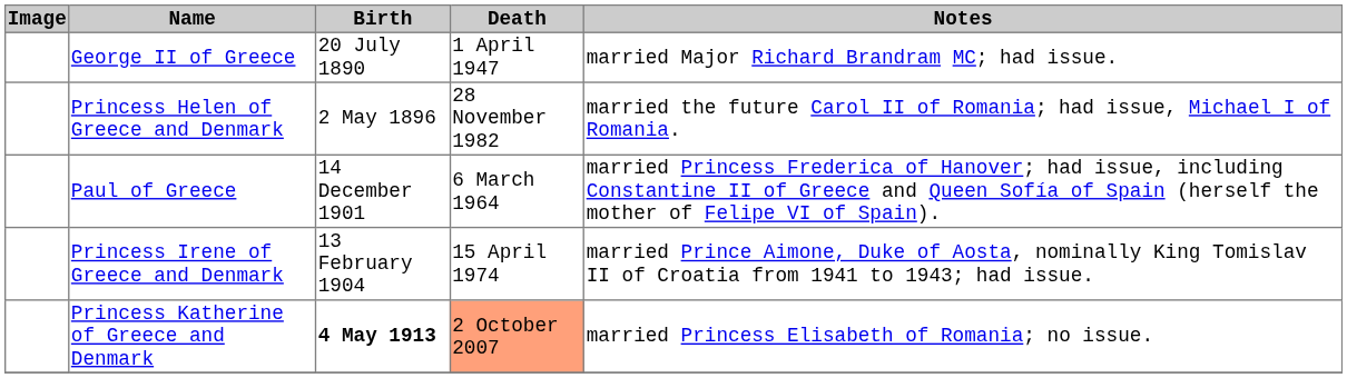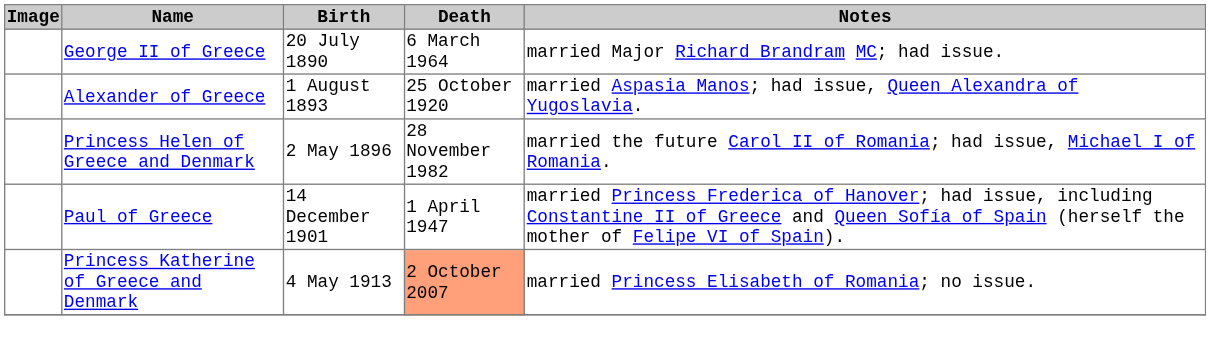 <table border="1" style="border-collapse: collapse;">
 <tr style="background:#ccc;">
 <th>Image</th>
 <th>Name</th>
 <th>Birth</th>
 <th>Death</th>
 <th>Notes</th>
 </tr>
 <tr>
 <td align=center></td>
 <td><a href='#'>George II of Greece</a></td>
 <td>20 July 1890</td>
-<td>1 April 1947</td>
+<td>6 March 1964</td>
 <td>married Major <a href='#'>Richard Brandram</a> <a href='#'>MC</a>; had issue.</td>
+</tr>
+<tr>
+<td align=center></td>
+<td><a href='#'>Alexander of Greece</a></td>
+<td>1 August 1893</td>
+<td>25 October 1920</td>
+<td>married <a href='#'>Aspasia Manos</a>; had issue, <a href='#'>Queen Alexandra of Yugoslavia</a>.</td>
 </tr>
 <tr>
 <td align=center></td>
 <td><a href='#'>Princess Helen of Greece and Denmark</a></td>
 <td>2 May 1896</td>
 <td>28 November 1982</td>
 <td>married the future <a href='#'>Carol II of Romania</a>; had issue, <a href='#'>Michael I of Romania</a>.</td>
 </tr>
 <tr>
 <td align=center></td>
 <td><a href='#'>Paul of Greece</a></td>
 <td>14 December 1901</td>
-<td>6 March 1964</td>
+<td>1 April 1947</td>
 <td>married <a href='#'>Princess Frederica of Hanover</a>; had issue, including <a href='#'>Constantine II of Greece</a> and <a href='#'>Queen Sofía of Spain</a> (herself the mother of <a href='#'>Felipe VI of Spain</a>).</td>
 </tr>
 <tr>
 <td align=center></td>
-<td><a href='#'>Princess Irene of Greece and Denmark</a></td>
-<td>13 February 1904</td>
-<td>15 April 1974</td>
-<td>married <a href='#'>Prince Aimone, Duke of Aosta</a>, nominally King Tomislav II of Croatia from 1941 to 1943; had issue.</td>
-</tr>
-<tr>
-<td align=center></td>
 <td><a href='#'>Princess Katherine of Greece and Denmark</a></td>
-<td><strong>4 May 1913</strong></td>
+<td>4 May 1913</td>
 <td style="background: lightsalmon;">2 October 2007</td>
 <td>married <a href='#'>Princess Elisabeth of Romania</a>; no issue.</td>
 </tr>
 <tr>
 </tr>
 </table>
